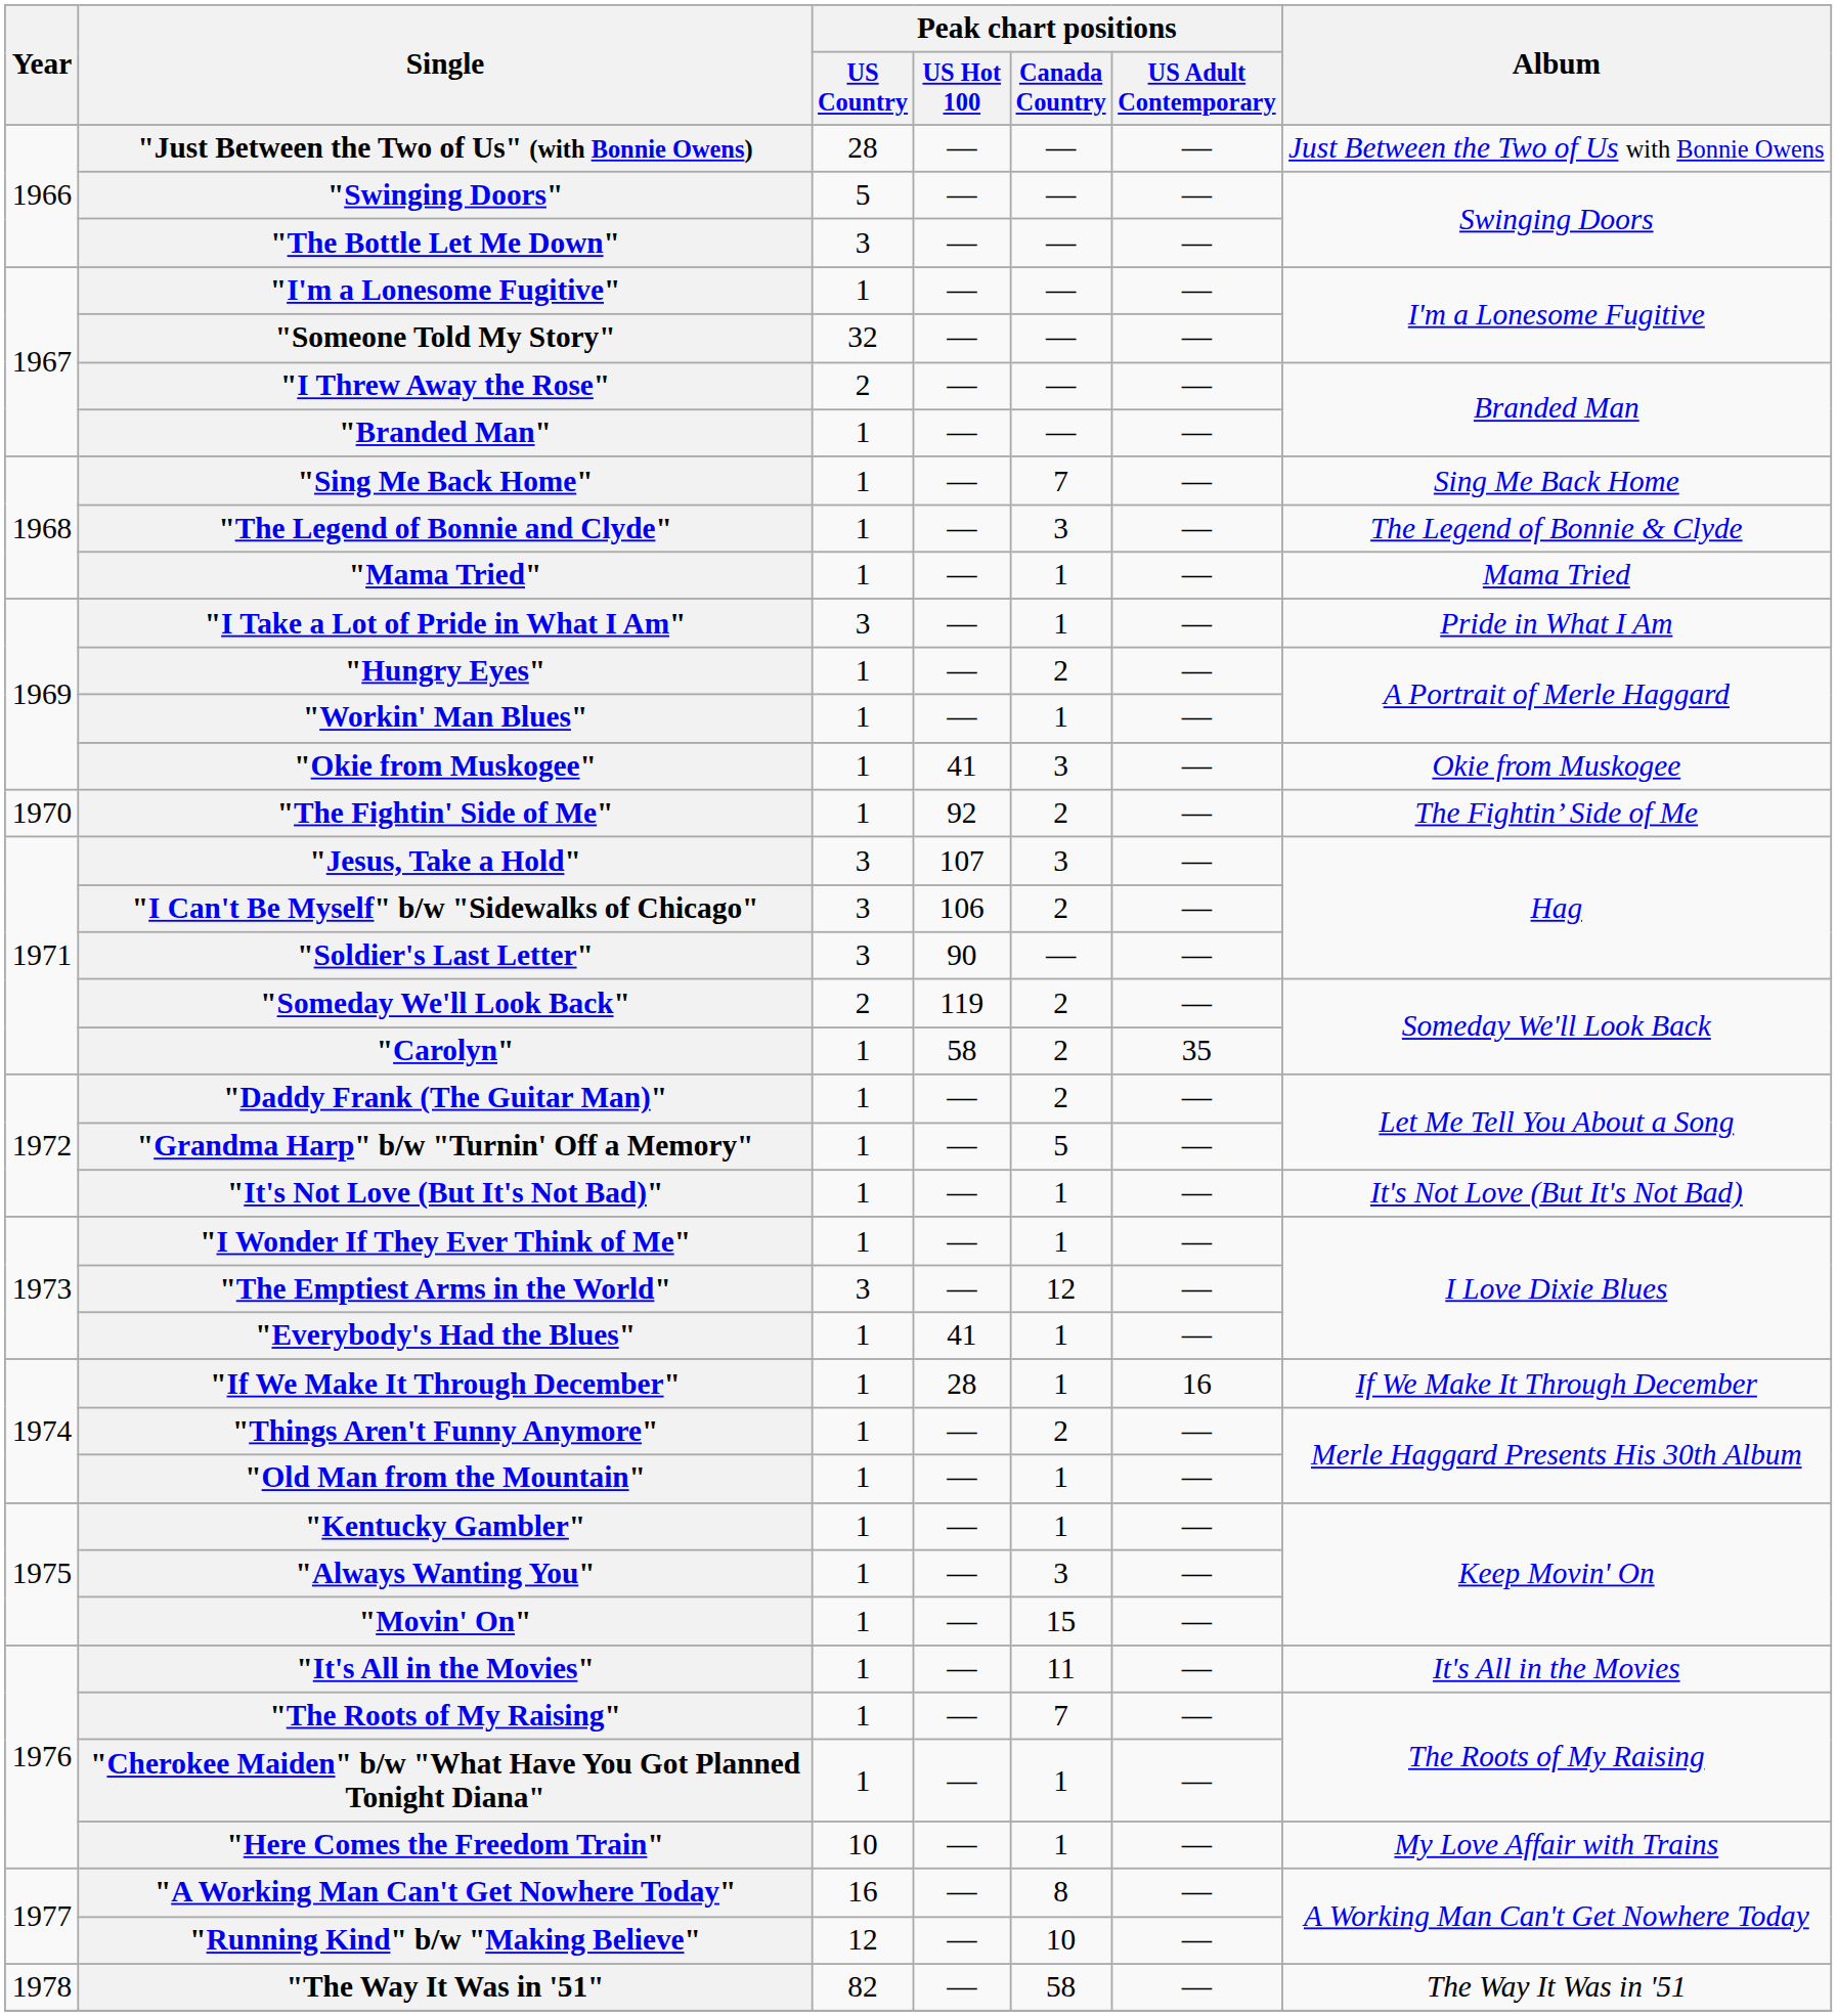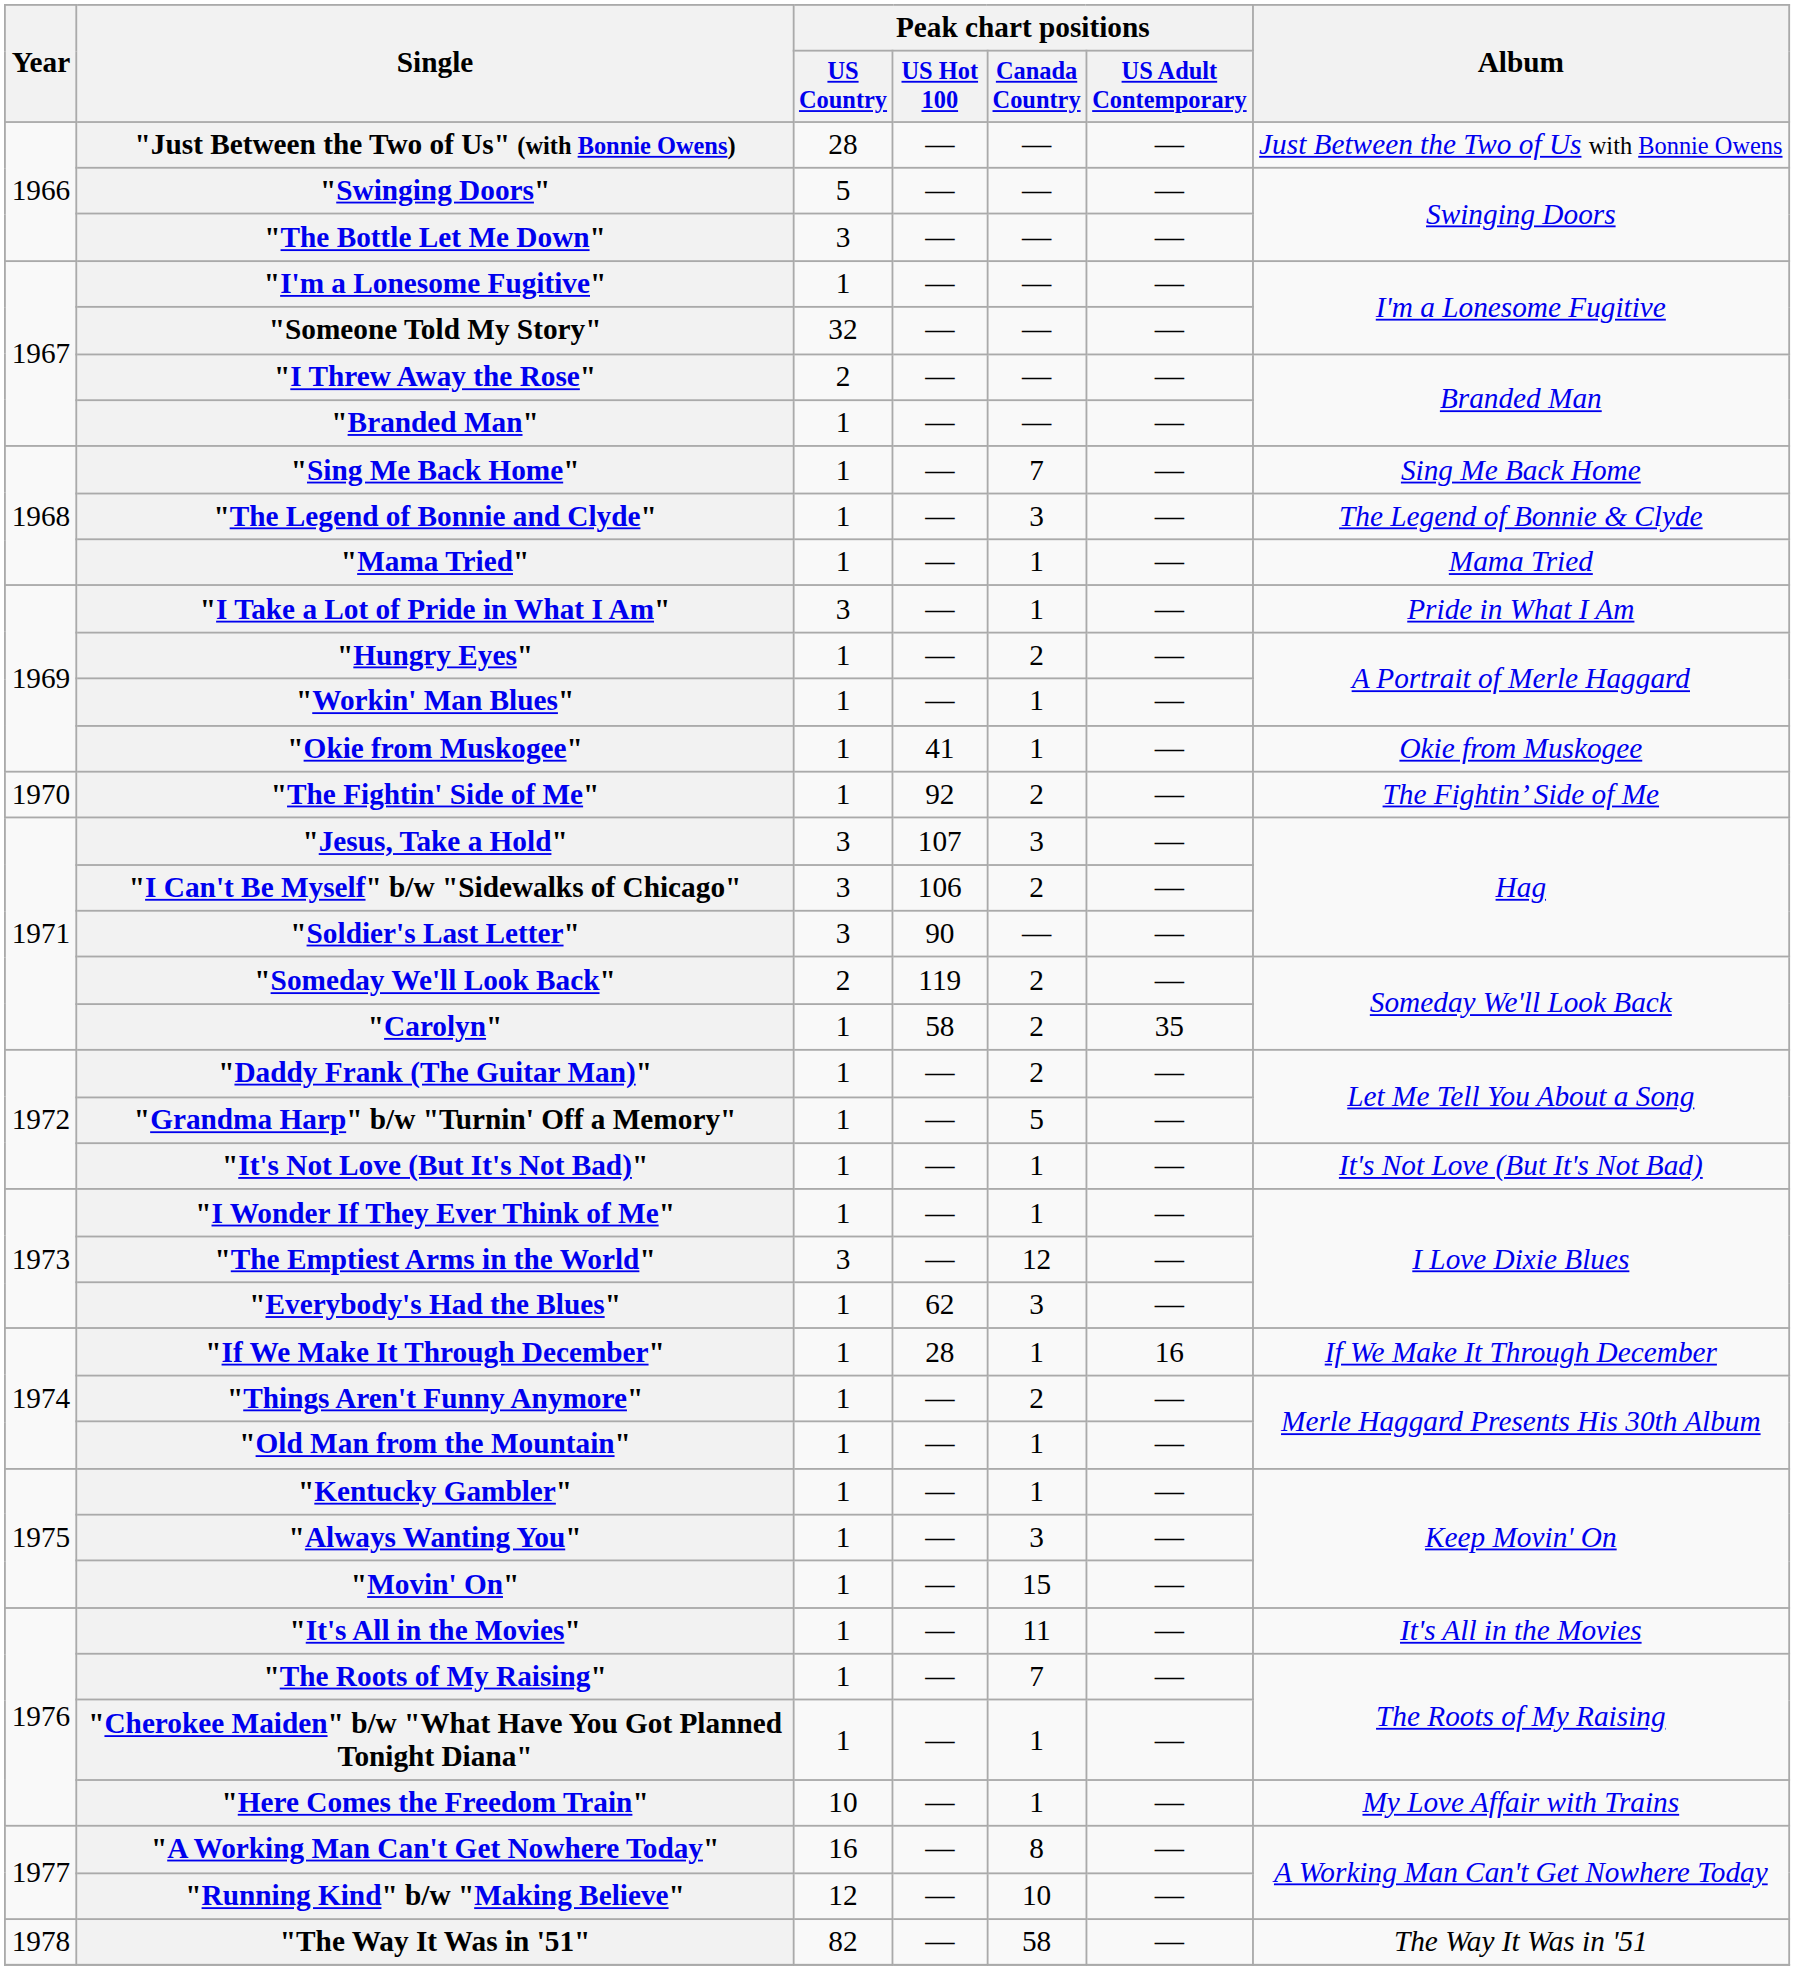 <table class="wikitable plainrowheaders" style="text-align:center;">
 <tr>
 <th rowspan="2">Year</th>
 <th rowspan="2" style="width:24em;">Single</th>
 <th colspan="4">Peak chart positions</th>
 <th rowspan="2">Album</th>
 </tr>
 <tr style="font-size:smaller;">
 <th width="45"><a href='#'>US Country</a></th>
 <th width="45"><a href='#'>US Hot 100</a></th>
 <th width="45"><a href='#'>Canada Country</a></th>
 <th width="45"><a href='#'>US Adult Contemporary</a></th>
 </tr>
 <tr>
 <td rowspan="3">1966</td>
 <th scope="row">"Just Between the Two of Us" <small>(with <a href='#'>Bonnie Owens</a>)</small></th>
 <td>28</td>
 <td>—</td>
 <td>—</td>
 <td>—</td>
 <td><em><a href='#'>Just Between the Two of Us</a></em> <small>with <a href='#'>Bonnie Owens</a></small></td>
 </tr>
 <tr>
 <th scope="row">"<a href='#'>Swinging Doors</a>"</th>
 <td>5</td>
 <td>—</td>
 <td>—</td>
 <td>—</td>
 <td rowspan="2"><em><a href='#'>Swinging Doors</a></em></td>
 </tr>
 <tr>
 <th scope="row">"<a href='#'>The Bottle Let Me Down</a>"</th>
 <td>3</td>
 <td>—</td>
 <td>—</td>
 <td>—</td>
 </tr>
 <tr>
 <td rowspan="4">1967</td>
 <th scope="row">"<a href='#'>I'm a Lonesome Fugitive</a>"</th>
 <td>1</td>
 <td>—</td>
 <td>—</td>
 <td>—</td>
 <td rowspan="2"><em><a href='#'>I'm a Lonesome Fugitive</a></em></td>
 </tr>
 <tr>
 <th scope="row">"Someone Told My Story"</th>
 <td>32</td>
 <td>—</td>
 <td>—</td>
 <td>—</td>
 </tr>
 <tr>
 <th scope="row">"<a href='#'>I Threw Away the Rose</a>"</th>
 <td>2</td>
 <td>—</td>
 <td>—</td>
 <td>—</td>
 <td rowspan="2"><em><a href='#'>Branded Man</a></em></td>
 </tr>
 <tr>
 <th scope="row">"<a href='#'>Branded Man</a>"</th>
 <td>1</td>
 <td>—</td>
 <td>—</td>
 <td>—</td>
 </tr>
 <tr>
 <td rowspan="3">1968</td>
 <th scope="row">"<a href='#'>Sing Me Back Home</a>"</th>
 <td>1</td>
 <td>—</td>
 <td>7</td>
 <td>—</td>
 <td><em><a href='#'>Sing Me Back Home</a></em></td>
 </tr>
 <tr>
 <th scope="row">"<a href='#'>The Legend of Bonnie and Clyde</a>"</th>
 <td>1</td>
 <td>—</td>
 <td>3</td>
 <td>—</td>
 <td><em><a href='#'>The Legend of Bonnie & Clyde</a></em></td>
 </tr>
 <tr>
 <th scope="row">"<a href='#'>Mama Tried</a>"</th>
 <td>1</td>
 <td>—</td>
 <td>1</td>
 <td>—</td>
 <td><em><a href='#'>Mama Tried</a></em></td>
 </tr>
 <tr>
 <td rowspan="4">1969</td>
 <th scope="row">"<a href='#'>I Take a Lot of Pride in What I Am</a>"</th>
 <td>3</td>
 <td>—</td>
 <td>1</td>
 <td>—</td>
 <td><em><a href='#'>Pride in What I Am</a></em></td>
 </tr>
 <tr>
 <th scope="row">"<a href='#'>Hungry Eyes</a>"</th>
 <td>1</td>
 <td>—</td>
 <td>2</td>
 <td>—</td>
 <td rowspan="2"><em><a href='#'>A Portrait of Merle Haggard</a></em></td>
 </tr>
 <tr>
 <th scope="row">"<a href='#'>Workin' Man Blues</a>"</th>
 <td>1</td>
 <td>—</td>
 <td>1</td>
 <td>—</td>
 </tr>
 <tr>
 <th scope="row">"<a href='#'>Okie from Muskogee</a>"</th>
 <td>1</td>
 <td>41</td>
-<td>3</td>
+<td>1</td>
 <td>—</td>
 <td><em><a href='#'>Okie from Muskogee</a></em></td>
 </tr>
 <tr>
 <td rowspan="1">1970</td>
 <th scope="row">"<a href='#'>The Fightin' Side of Me</a>"</th>
 <td>1</td>
 <td>92</td>
 <td>2</td>
 <td>—</td>
 <td><em><a href='#'>The Fightin’ Side of Me</a></em></td>
 </tr>
 <tr>
 <td rowspan="5">1971</td>
 <th scope="row">"<a href='#'>Jesus, Take a Hold</a>"</th>
 <td>3</td>
 <td>107</td>
 <td>3</td>
 <td>—</td>
 <td rowspan="3"><em><a href='#'>Hag</a></em></td>
 </tr>
 <tr>
 <th scope="row">"<a href='#'>I Can't Be Myself</a>" b/w "Sidewalks of Chicago"</th>
 <td>3</td>
 <td>106</td>
 <td>2</td>
 <td>—</td>
 </tr>
 <tr>
 <th scope="row">"<a href='#'>Soldier's Last Letter</a>"</th>
 <td>3</td>
 <td>90</td>
 <td>—</td>
 <td>—</td>
 </tr>
 <tr>
 <th scope="row">"<a href='#'>Someday We'll Look Back</a>"</th>
 <td>2</td>
 <td>119</td>
 <td>2</td>
 <td>—</td>
 <td rowspan="2"><em><a href='#'>Someday We'll Look Back</a></em></td>
 </tr>
 <tr>
 <th scope="row">"<a href='#'>Carolyn</a>"</th>
 <td>1</td>
 <td>58</td>
 <td>2</td>
 <td>35</td>
 </tr>
 <tr>
 <td rowspan="3">1972</td>
 <th scope="row">"<a href='#'>Daddy Frank (The Guitar Man)</a>"</th>
 <td>1</td>
 <td>—</td>
 <td>2</td>
 <td>—</td>
 <td rowspan="2"><em><a href='#'>Let Me Tell You About a Song</a></em></td>
 </tr>
 <tr>
 <th scope="row">"<a href='#'>Grandma Harp</a>" b/w "Turnin' Off a Memory"</th>
 <td>1</td>
 <td>—</td>
 <td>5</td>
 <td>—</td>
 </tr>
 <tr>
 <th scope="row">"<a href='#'>It's Not Love (But It's Not Bad)</a>"</th>
 <td>1</td>
 <td>—</td>
 <td>1</td>
 <td>—</td>
 <td><em><a href='#'>It's Not Love (But It's Not Bad)</a></em></td>
 </tr>
 <tr>
 <td rowspan="3">1973</td>
 <th scope="row">"<a href='#'>I Wonder If They Ever Think of Me</a>"</th>
 <td>1</td>
 <td>—</td>
 <td>1</td>
 <td>—</td>
 <td rowspan="3"><em><a href='#'>I Love Dixie Blues</a></em></td>
 </tr>
 <tr>
 <th scope="row">"<a href='#'>The Emptiest Arms in the World</a>"</th>
 <td>3</td>
 <td>—</td>
 <td>12</td>
 <td>—</td>
 </tr>
 <tr>
 <th scope="row">"<a href='#'>Everybody's Had the Blues</a>"</th>
 <td>1</td>
-<td>41</td>
-<td>1</td>
+<td>62</td>
+<td>3</td>
 <td>—</td>
 </tr>
 <tr>
 <td rowspan="3">1974</td>
 <th scope="row">"<a href='#'>If We Make It Through December</a>"</th>
 <td>1</td>
 <td>28</td>
 <td>1</td>
 <td>16</td>
 <td><em><a href='#'>If We Make It Through December</a></em></td>
 </tr>
 <tr>
 <th scope="row">"<a href='#'>Things Aren't Funny Anymore</a>"</th>
 <td>1</td>
 <td>—</td>
 <td>2</td>
 <td>—</td>
 <td rowspan="2"><em><a href='#'>Merle Haggard Presents His 30th Album</a></em></td>
 </tr>
 <tr>
 <th scope="row">"<a href='#'>Old Man from the Mountain</a>"</th>
 <td>1</td>
 <td>—</td>
 <td>1</td>
 <td>—</td>
 </tr>
 <tr>
 <td rowspan="3">1975</td>
 <th scope="row">"<a href='#'>Kentucky Gambler</a>"</th>
 <td>1</td>
 <td>—</td>
 <td>1</td>
 <td>—</td>
 <td rowspan="3"><em><a href='#'>Keep Movin' On</a></em></td>
 </tr>
 <tr>
 <th scope="row">"<a href='#'>Always Wanting You</a>"</th>
 <td>1</td>
 <td>—</td>
 <td>3</td>
 <td>—</td>
 </tr>
 <tr>
 <th scope="row">"<a href='#'>Movin' On</a>"</th>
 <td>1</td>
 <td>—</td>
 <td>15</td>
 <td>—</td>
 </tr>
 <tr>
 <td rowspan="4">1976</td>
 <th scope="row">"<a href='#'>It's All in the Movies</a>"</th>
 <td>1</td>
 <td>—</td>
 <td>11</td>
 <td>—</td>
 <td><em><a href='#'>It's All in the Movies</a></em></td>
 </tr>
 <tr>
 <th scope="row">"<a href='#'>The Roots of My Raising</a>"</th>
 <td>1</td>
 <td>—</td>
 <td>7</td>
 <td>—</td>
 <td rowspan="2"><em><a href='#'>The Roots of My Raising</a></em></td>
 </tr>
 <tr>
 <th scope="row">"<a href='#'>Cherokee Maiden</a>" b/w "What Have You Got Planned Tonight Diana"</th>
 <td>1</td>
 <td>—</td>
 <td>1</td>
 <td>—</td>
 </tr>
 <tr>
 <th scope="row">"<a href='#'>Here Comes the Freedom Train</a>"</th>
 <td>10</td>
 <td>—</td>
 <td>1</td>
 <td>—</td>
 <td><em><a href='#'>My Love Affair with Trains</a></em></td>
 </tr>
 <tr>
 <td rowspan="2">1977</td>
 <th scope="row">"<a href='#'>A Working Man Can't Get Nowhere Today</a>"</th>
 <td>16</td>
 <td>—</td>
 <td>8</td>
 <td>—</td>
 <td rowspan="2"><em><a href='#'>A Working Man Can't Get Nowhere Today</a></em></td>
 </tr>
 <tr>
 <th scope="row">"<a href='#'>Running Kind</a>" b/w "<a href='#'>Making Believe</a>"</th>
 <td>12</td>
 <td>—</td>
 <td>10</td>
 <td>—</td>
 </tr>
 <tr>
 <td rowspan="1">1978</td>
 <th scope="row">"The Way It Was in '51"</th>
 <td>82</td>
 <td>—</td>
 <td>58</td>
 <td>—</td>
 <td><em>The Way It Was in '51</em></td>
 </tr>
 <tr>
 </tr>
 </table>
